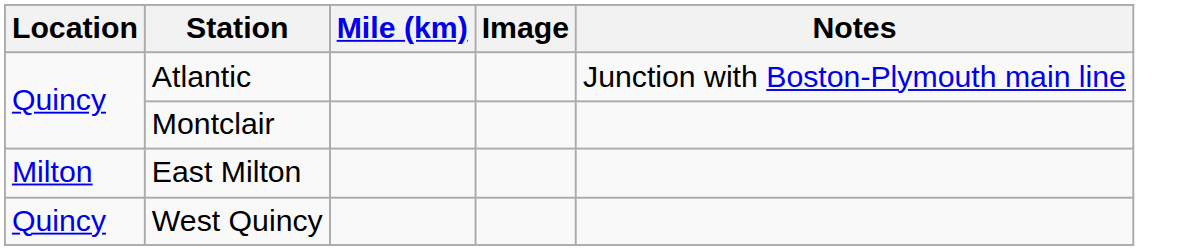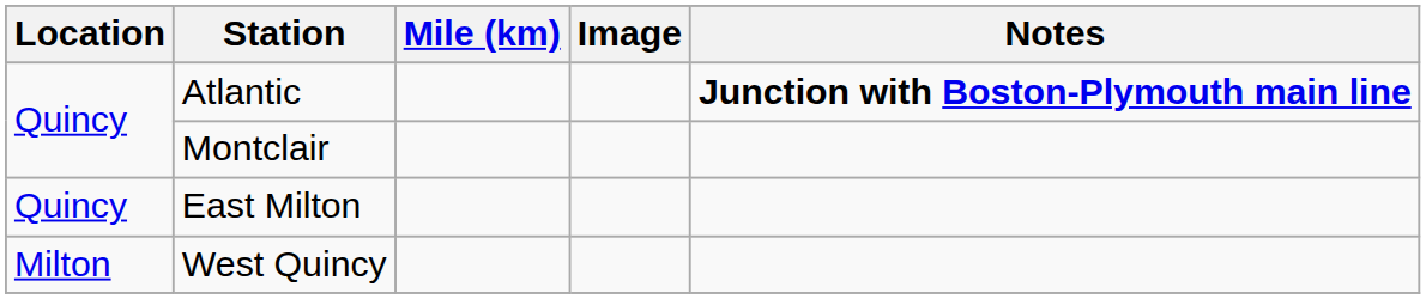 <table class="wikitable">
 <tr>
 <th>Location</th>
 <th>Station</th>
 <th><a href='#'>Mile (km)</a></th>
 <th>Image</th>
 <th>Notes</th>
 </tr>
 <tr>
 <td rowspan=2><a href='#'>Quincy</a></td>
 <td>Atlantic</td>
 <td></td>
 <td></td>
-<td>Junction with <a href='#'>Boston-Plymouth main line</a></td>
+<td><strong>Junction with <a href='#'>Boston-Plymouth main line</a></strong></td>
 </tr>
 <tr>
 <td>Montclair</td>
 <td></td>
 <td></td>
 <td></td>
 </tr>
 <tr>
-<td><a href='#'>Milton</a></td>
+<td><a href='#'>Quincy</a></td>
 <td>East Milton</td>
 <td></td>
 <td></td>
 <td></td>
 </tr>
 <tr>
-<td><a href='#'>Quincy</a></td>
+<td><a href='#'>Milton</a></td>
 <td>West Quincy</td>
 <td></td>
 <td></td>
 <td></td>
 </tr>
 </table>
